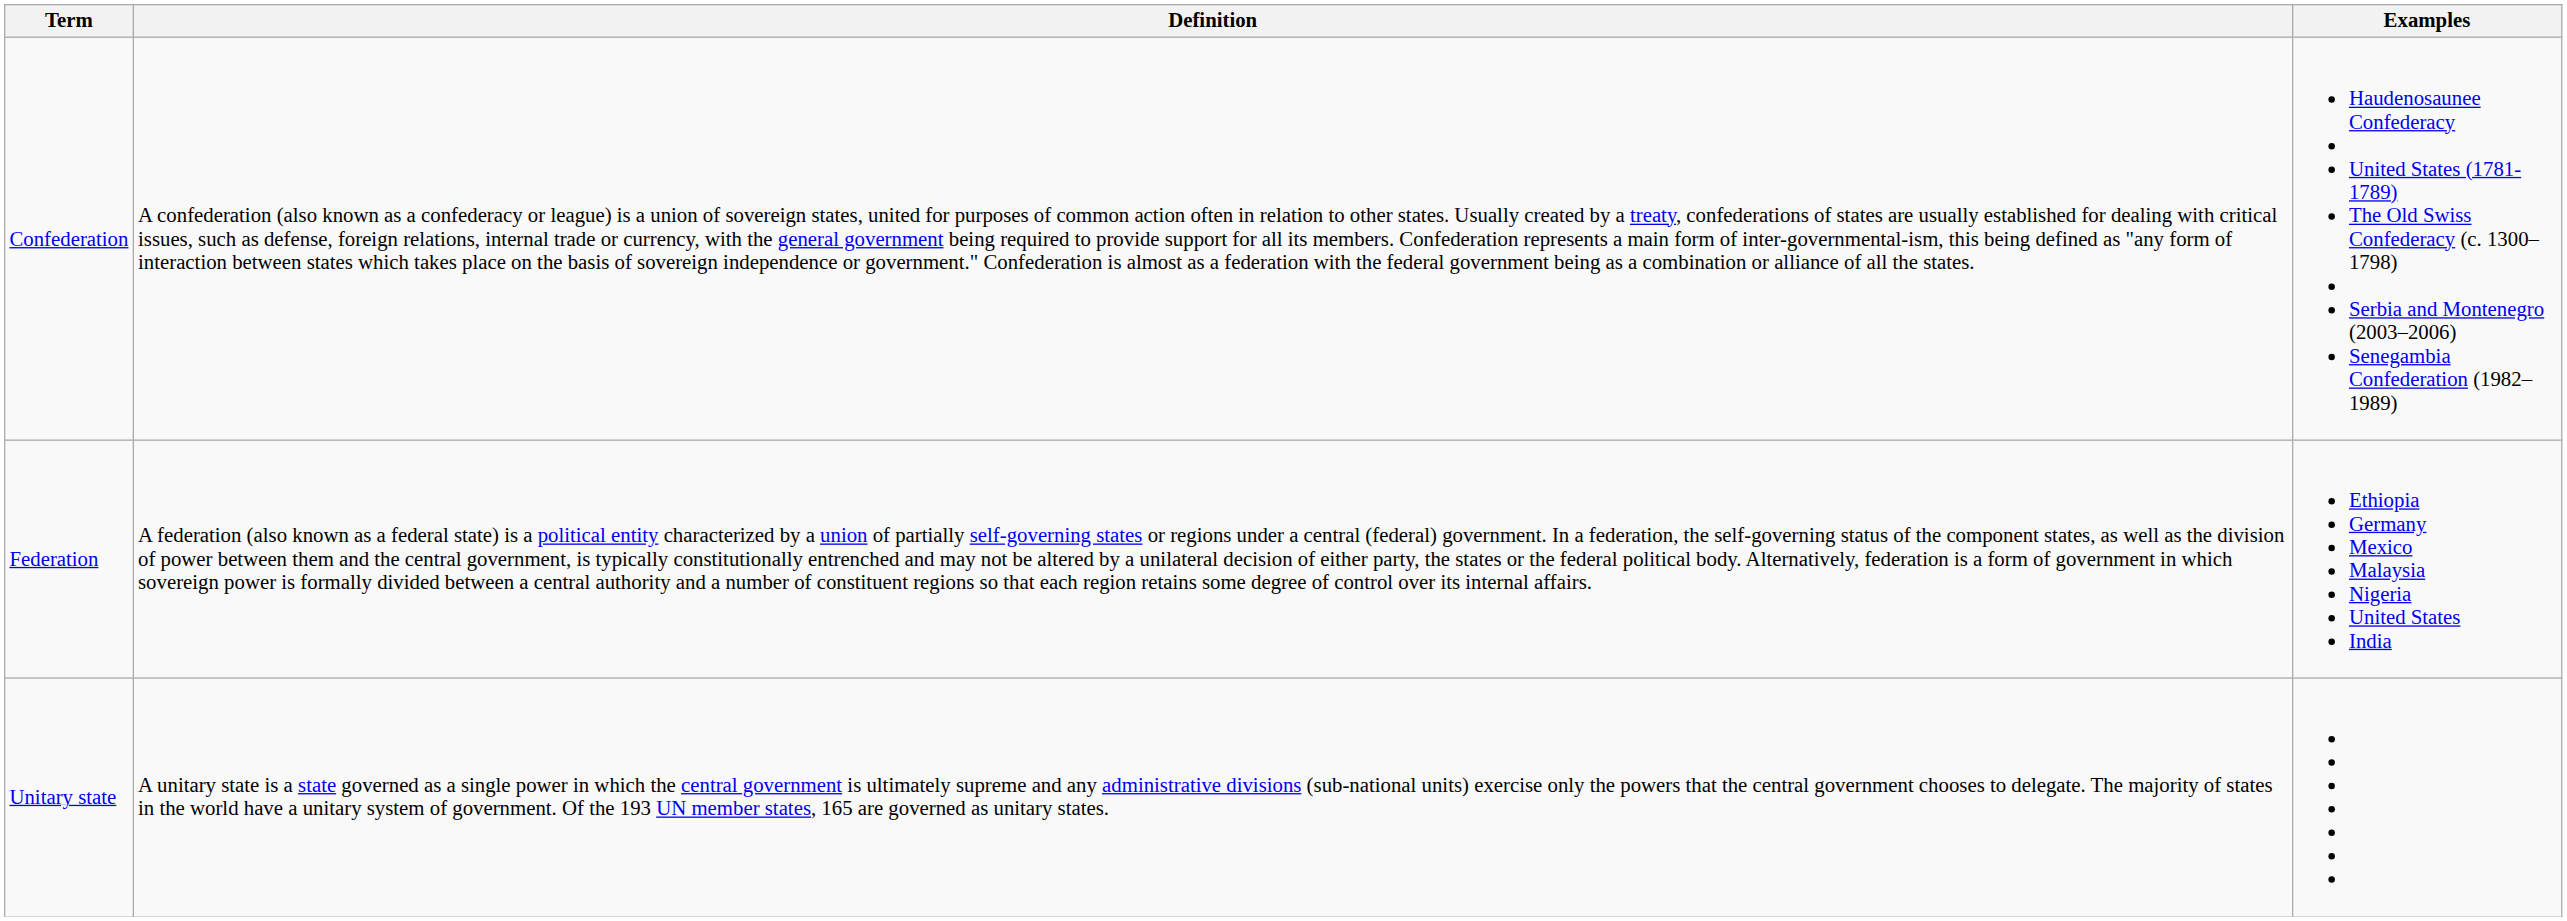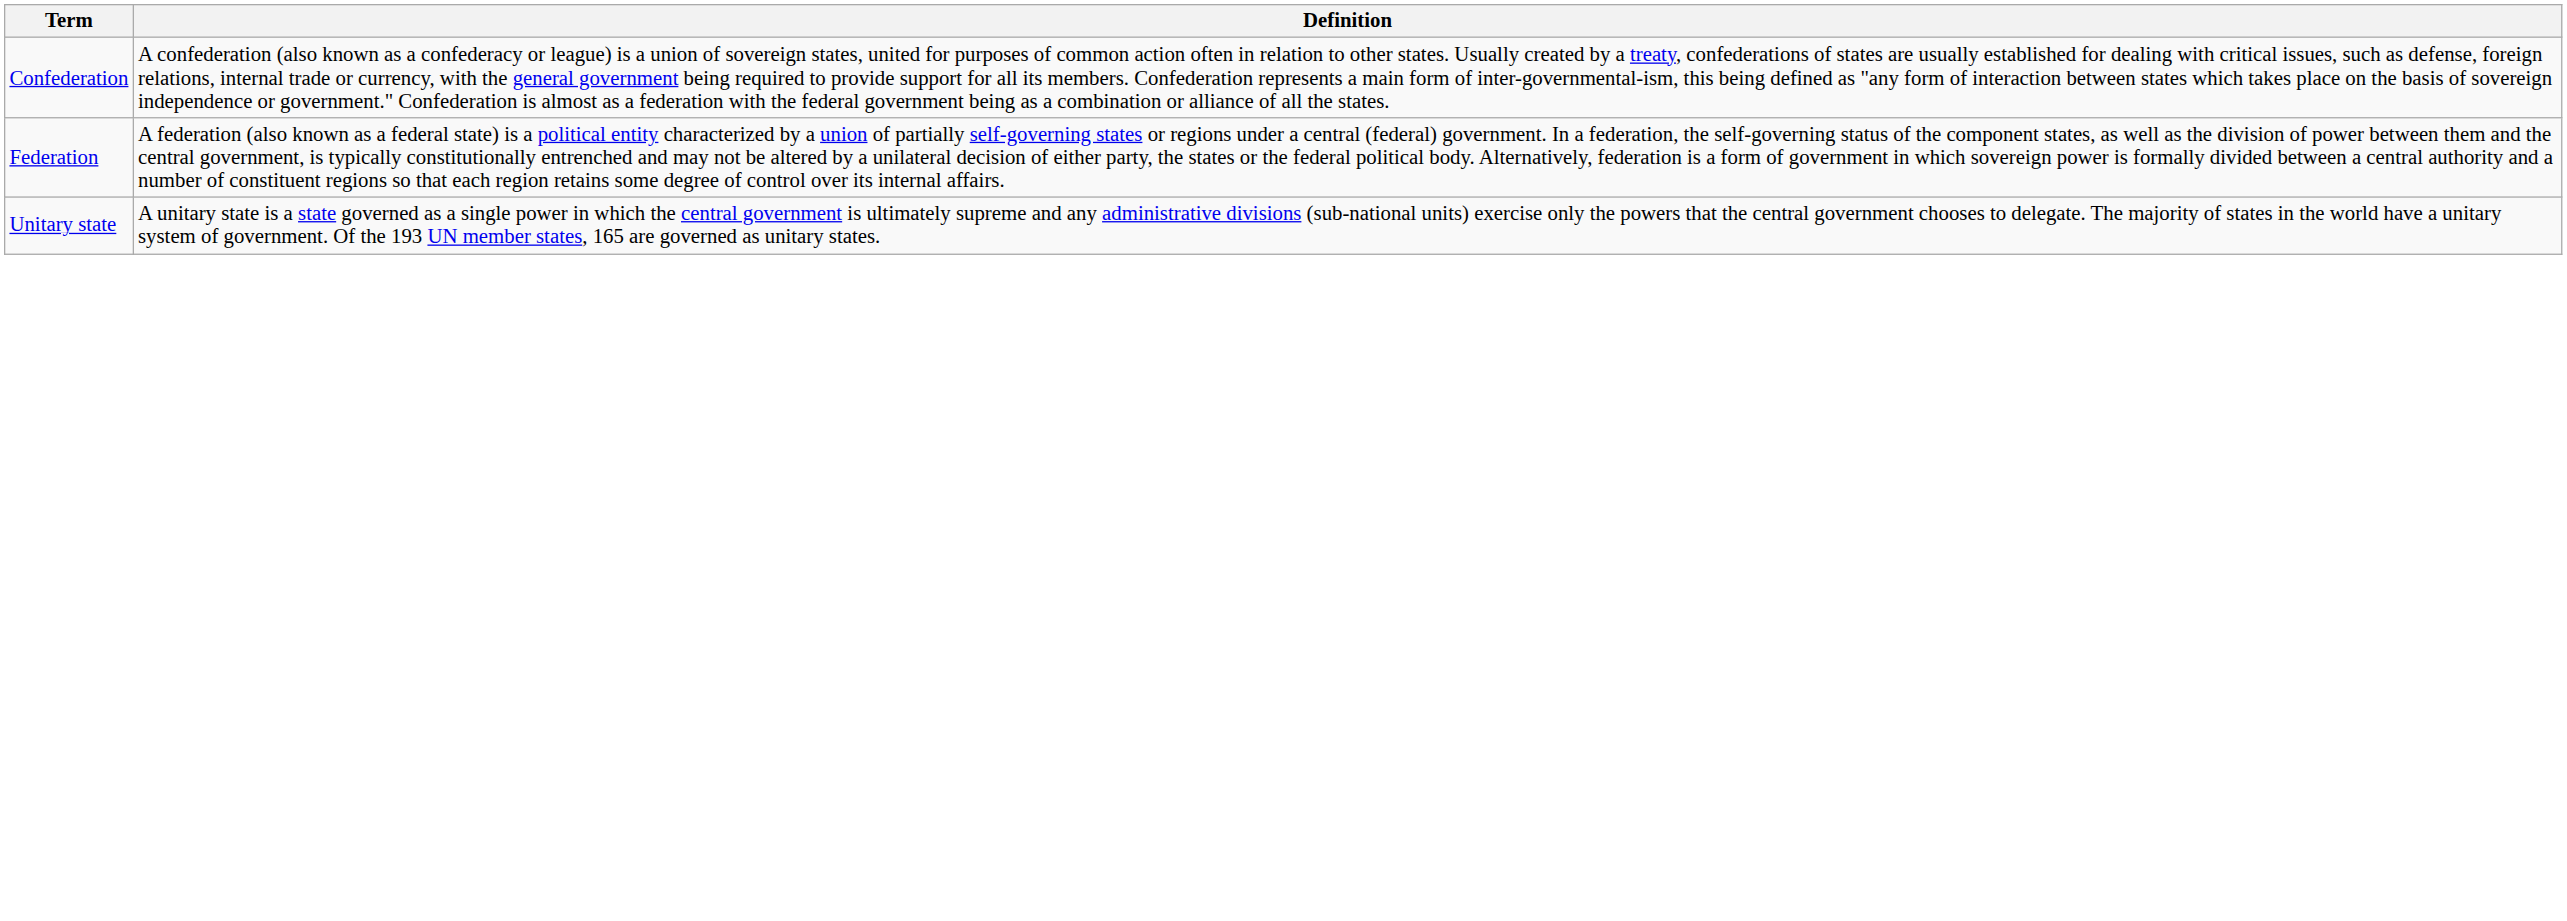 <table class="wikitable">
 <tr>
 <th>Term</th>
 <th>Definition</th>
-<th width=200pt>Examples</th>
 </tr>
 <tr>
 <td><a href='#'>Confederation</a></td>
 <td>A confederation (also known as a confederacy or league) is a union of sovereign states, united for purposes of common action often in relation to other states. Usually created by a <a href='#'>treaty</a>, confederations of states are usually established for dealing with critical issues, such as defense, foreign relations, internal trade or currency, with the <a href='#'>general government</a> being required to provide support for all its members. Confederation represents a main form of inter-governmental-ism, this being defined as "any form of interaction between states which takes place on the basis of sovereign independence or government." Confederation is almost as a federation with the federal government being as a combination or alliance of all the states.</td>
-<td><br><ul><li> <a href='#'>Haudenosaunee Confederacy</a></li><li></li><li> <a href='#'>United States (1781-1789)</a></li><li> <a href='#'>The Old Swiss Confederacy</a> (c. 1300–1798)</li><li></li><li> <a href='#'>Serbia and Montenegro</a> (2003–2006)</li><li><a href='#'>Senegambia Confederation</a> (1982–1989)</li></ul></td>
 </tr>
 <tr>
 <td><a href='#'>Federation</a></td>
 <td>A federation (also known as a federal state) is a <a href='#'>political entity</a> characterized by a <a href='#'>union</a> of partially <a href='#'>self-governing states</a> or regions under a central (federal) government. In a federation, the self-governing status of the component states, as well as the division of power between them and the central government, is typically constitutionally entrenched and may not be altered by a unilateral decision of either party, the states or the federal political body. Alternatively, federation is a form of government in which sovereign power is formally divided between a central authority and a number of constituent regions so that each region retains some degree of control over its internal affairs.</td>
-<td><br><ul><li> <a href='#'>Ethiopia</a></li><li> <a href='#'>Germany</a></li><li> <a href='#'>Mexico</a></li><li> <a href='#'>Malaysia</a></li><li> <a href='#'>Nigeria</a></li><li> <a href='#'>United States</a></li><li> <a href='#'>India</a></li></ul></td>
 </tr>
 <tr>
 <td><a href='#'>Unitary state</a></td>
 <td>A unitary state is a <a href='#'>state</a> governed as a single power in which the <a href='#'>central government</a> is ultimately supreme and any <a href='#'>administrative divisions</a> (sub-national units) exercise only the powers that the central government chooses to delegate. The majority of states in the world have a unitary system of government. Of the 193 <a href='#'>UN member states</a>, 165 are governed as unitary states.</td>
-<td><br><ul><li></li><li></li><li></li><li></li><li></li><li></li><li></li></ul></td>
 </tr>
 </table>
